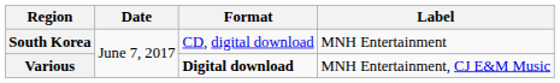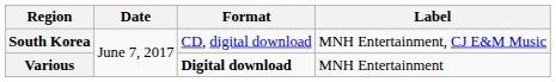 <table class="wikitable plainrowheaders">
 <tr>
 <th scope="col">Region</th>
 <th>Date</th>
 <th>Format</th>
 <th>Label</th>
 </tr>
 <tr>
 <th scope="row">South Korea</th>
 <td rowspan="2">June 7, 2017</td>
 <td><a href='#'>CD</a>, <a href='#'>digital download</a></td>
-<td>MNH Entertainment</td>
+<td>MNH Entertainment, <a href='#'>CJ E&M Music</a></td>
 </tr>
 <tr>
 <th scope="row">Various</th>
 <td><strong>Digital download</strong></td>
-<td>MNH Entertainment, <a href='#'>CJ E&M Music</a></td>
+<td>MNH Entertainment</td>
 </tr>
 </table>
